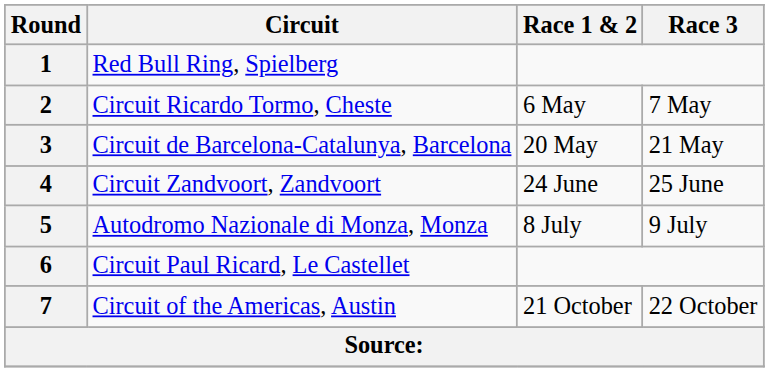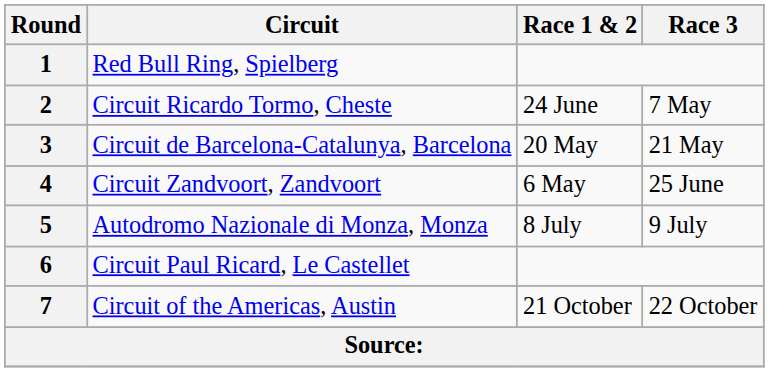 <table class=wikitable style="font-size:85%;">
 <tr>
 <th>Round</th>
 <th>Circuit</th>
 <th nowrap>Race 1 & 2</th>
 <th nowrap>Race 3</th>
 </tr>
 <tr>
 <th>1</th>
 <td> <a href='#'>Red Bull Ring</a>, <a href='#'>Spielberg</a></td>
 <td colspan=2></td>
 </tr>
 <tr>
 <th>2</th>
 <td> <a href='#'>Circuit Ricardo Tormo</a>, <a href='#'>Cheste</a></td>
-<td>6 May</td>
+<td>24 June</td>
 <td>7 May</td>
 </tr>
 <tr>
 <th>3</th>
 <td> <a href='#'>Circuit de Barcelona-Catalunya</a>, <a href='#'>Barcelona</a></td>
 <td>20 May</td>
 <td>21 May</td>
 </tr>
 <tr>
 <th>4</th>
 <td nowrap> <a href='#'>Circuit Zandvoort</a>, <a href='#'>Zandvoort</a></td>
-<td>24 June</td>
+<td>6 May</td>
 <td>25 June</td>
 </tr>
 <tr>
 <th>5</th>
 <td nowrap> <a href='#'>Autodromo Nazionale di Monza</a>, <a href='#'>Monza</a></td>
 <td>8 July</td>
 <td>9 July</td>
 </tr>
 <tr>
 <th>6</th>
 <td> <a href='#'>Circuit Paul Ricard</a>, <a href='#'>Le Castellet</a></td>
 <td colspan=2></td>
 </tr>
 <tr>
 <th>7</th>
 <td> <a href='#'>Circuit of the Americas</a>, <a href='#'>Austin</a></td>
 <td>21 October</td>
 <td>22 October</td>
 </tr>
 <tr>
 <th colspan=4>Source:</th>
 </tr>
 <tr>
 </tr>
 </table>
